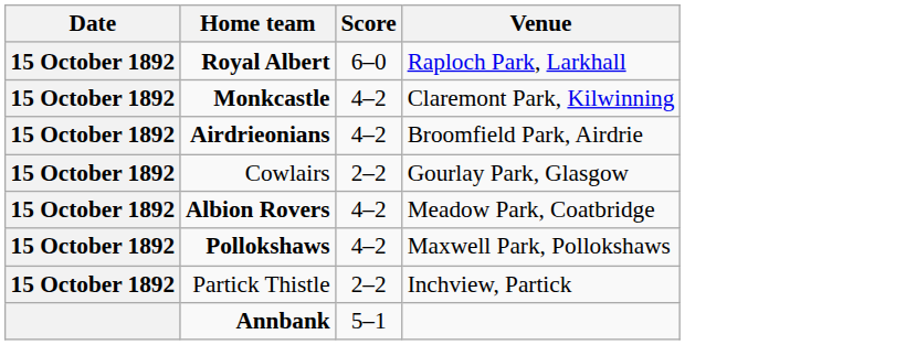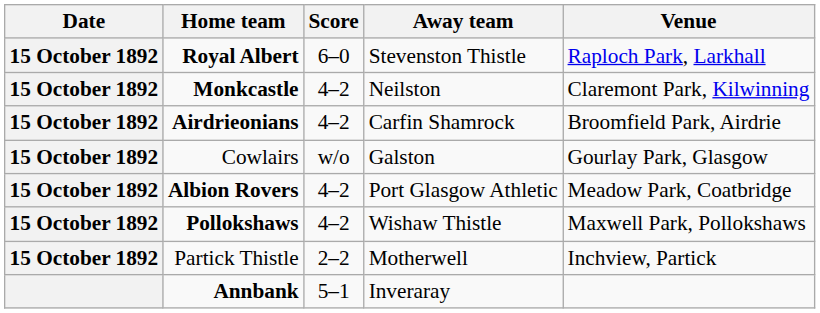 <table class="wikitable football-result-list" style="max-width: 80em; text-align: center">
 <tr>
 <th scope="col">Date</th>
 <th scope="col">Home team</th>
 <th scope="col">Score</th>
+<th scope="col">Away team</th>
 <th scope="col">Venue</th>
 </tr>
 <tr>
 <th scope="row">15 October 1892</th>
 <td align=right><strong>Royal Albert</strong></td>
 <td>6–0</td>
+<td align=left>Stevenston Thistle</td>
 <td align=left><a href='#'>Raploch Park</a>, <a href='#'>Larkhall</a></td>
 </tr>
 <tr>
 <th scope="row">15 October 1892</th>
 <td align=right><strong>Monkcastle</strong></td>
 <td>4–2</td>
+<td align=left>Neilston</td>
 <td align=left>Claremont Park, <a href='#'>Kilwinning</a></td>
 </tr>
 <tr>
 <th scope="row">15 October 1892</th>
 <td align=right><strong>Airdrieonians</strong></td>
 <td>4–2</td>
+<td align=left>Carfin Shamrock</td>
 <td align=left>Broomfield Park, Airdrie</td>
 </tr>
 <tr>
 <th scope="row">15 October 1892</th>
 <td align=right>Cowlairs</td>
-<td>2–2</td>
+<td>w/o</td>
+<td align=left>Galston</td>
 <td align=left>Gourlay Park, Glasgow</td>
 </tr>
 <tr>
 <th scope="row">15 October 1892</th>
 <td align=right><strong>Albion Rovers</strong></td>
 <td>4–2</td>
+<td align=left>Port Glasgow Athletic</td>
 <td align=left>Meadow Park, Coatbridge</td>
 </tr>
 <tr>
 <th scope="row">15 October 1892</th>
 <td align=right><strong>Pollokshaws</strong></td>
 <td>4–2</td>
+<td align=left>Wishaw Thistle</td>
 <td align=left>Maxwell Park, Pollokshaws</td>
 </tr>
 <tr>
 <th scope="row">15 October 1892</th>
 <td align=right>Partick Thistle</td>
 <td>2–2</td>
+<td align=left>Motherwell</td>
 <td align=left>Inchview, Partick</td>
 </tr>
 <tr>
 <th scope="row"></th>
 <td align=right><strong>Annbank</strong></td>
 <td>5–1</td>
+<td align=left>Inveraray</td>
 <td></td>
 </tr>
 </table>
